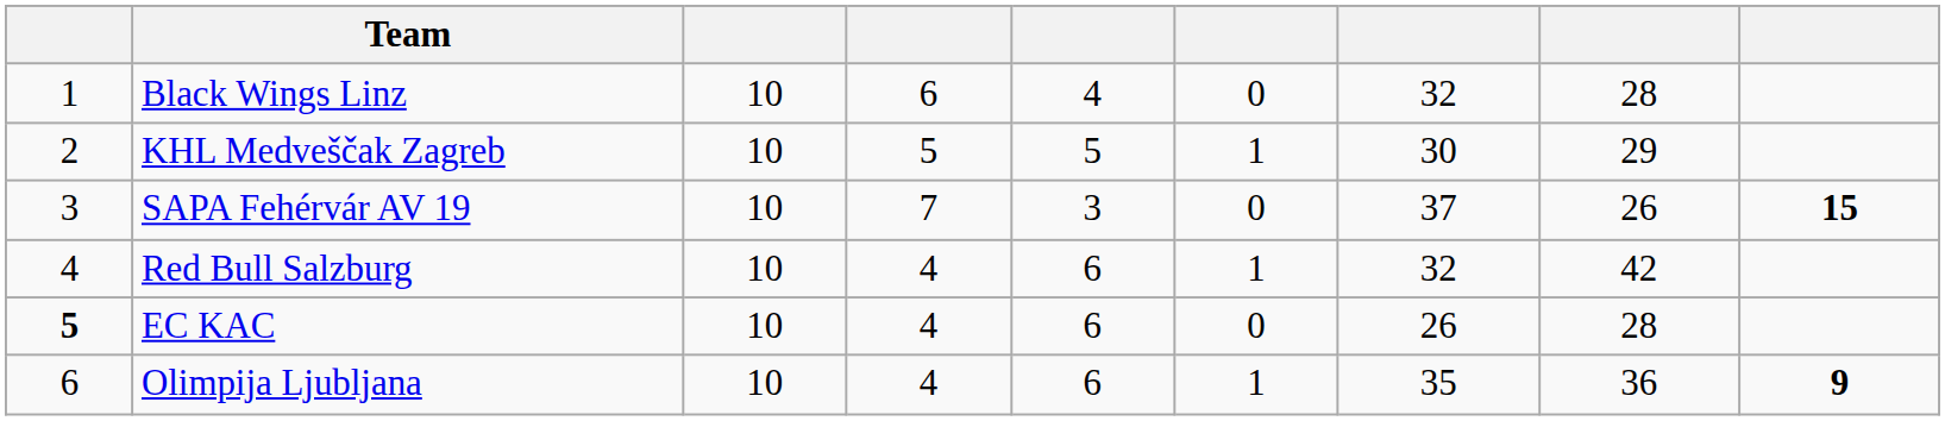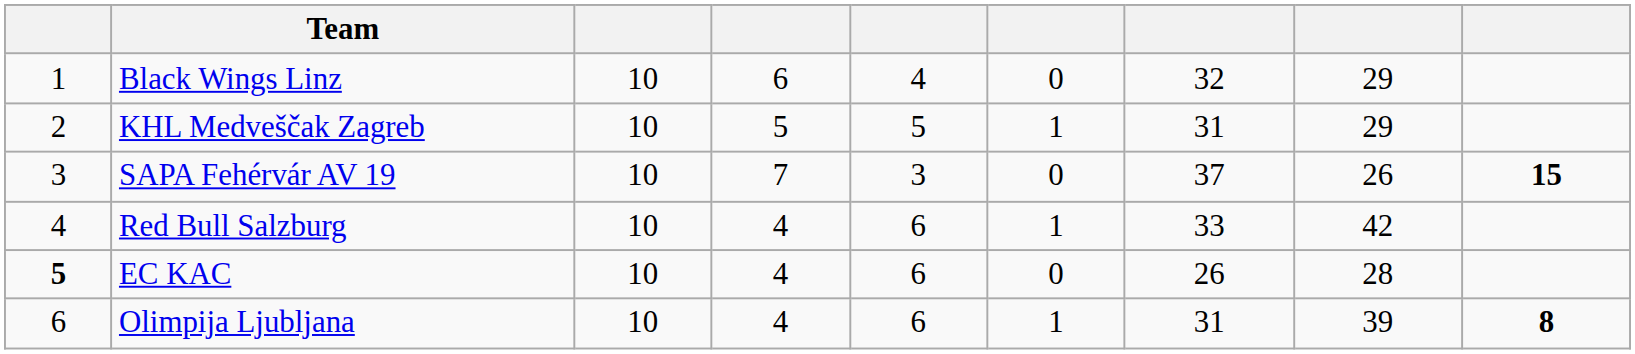 <table class="wikitable sortable">
 <tr>
 <th style="width:3em"></th>
 <th style="width:14.5em;" class="unsortable">Team</th>
 <th style="width:4em;" class="unsortable"></th>
 <th style="width:4em;"></th>
 <th style="width:4em;"></th>
 <th style="width:4em;"></th>
 <th style="width:5em;"></th>
 <th style="width:5em;"></th>
 <th style="width:5em;"></th>
 </tr>
 <tr align=center>
 <td>1</td>
 <td align=left><a href='#'>Black Wings Linz</a></td>
 <td>10</td>
 <td>6</td>
 <td>4</td>
 <td>0</td>
 <td>32</td>
-<td>28</td>
+<td>29</td>
 <td></td>
 </tr>
 <tr style="text-align: center;">
 <td>2</td>
 <td align=left><a href='#'>KHL Medveščak Zagreb</a></td>
 <td>10</td>
 <td>5</td>
 <td>5</td>
 <td>1</td>
-<td>30</td>
+<td>31</td>
 <td>29</td>
 <td></td>
 </tr>
 <tr style="text-align: center;">
 <td>3</td>
 <td align=left><a href='#'>SAPA Fehérvár AV 19</a></td>
 <td>10</td>
 <td>7</td>
 <td>3</td>
 <td>0</td>
 <td>37</td>
 <td>26</td>
 <td><strong>15</strong></td>
 </tr>
 <tr style="text-align: center;">
 <td>4</td>
 <td align=left><a href='#'>Red Bull Salzburg</a></td>
 <td>10</td>
 <td>4</td>
 <td>6</td>
 <td>1</td>
-<td>32</td>
+<td>33</td>
 <td>42</td>
 <td></td>
 </tr>
 <tr style="text-align: center;">
 <td><strong>5</strong></td>
 <td align=left><a href='#'>EC KAC</a></td>
 <td>10</td>
 <td>4</td>
 <td>6</td>
 <td>0</td>
 <td>26</td>
 <td>28</td>
 <td></td>
 </tr>
 <tr align=center>
 <td>6</td>
 <td align=left><a href='#'>Olimpija Ljubljana</a></td>
 <td>10</td>
 <td>4</td>
 <td>6</td>
 <td>1</td>
-<td>35</td>
-<td>36</td>
-<td><strong>9</strong></td>
+<td>31</td>
+<td>39</td>
+<td><strong>8</strong></td>
 </tr>
 </table>
